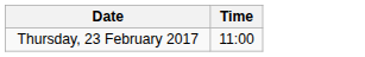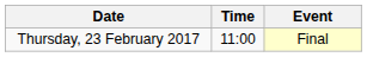 <table class = "wikitable" style="text-align:center;">
 <tr>
 <th width=220>Date</th>
 <th width=50>Time</th>
+<th width=100>Event</th>
 </tr>
 <tr>
 <td>Thursday, 23 February 2017</td>
 <td>11:00</td>
+<td bgcolor=ffffcc>Final</td>
 </tr>
 </table>
